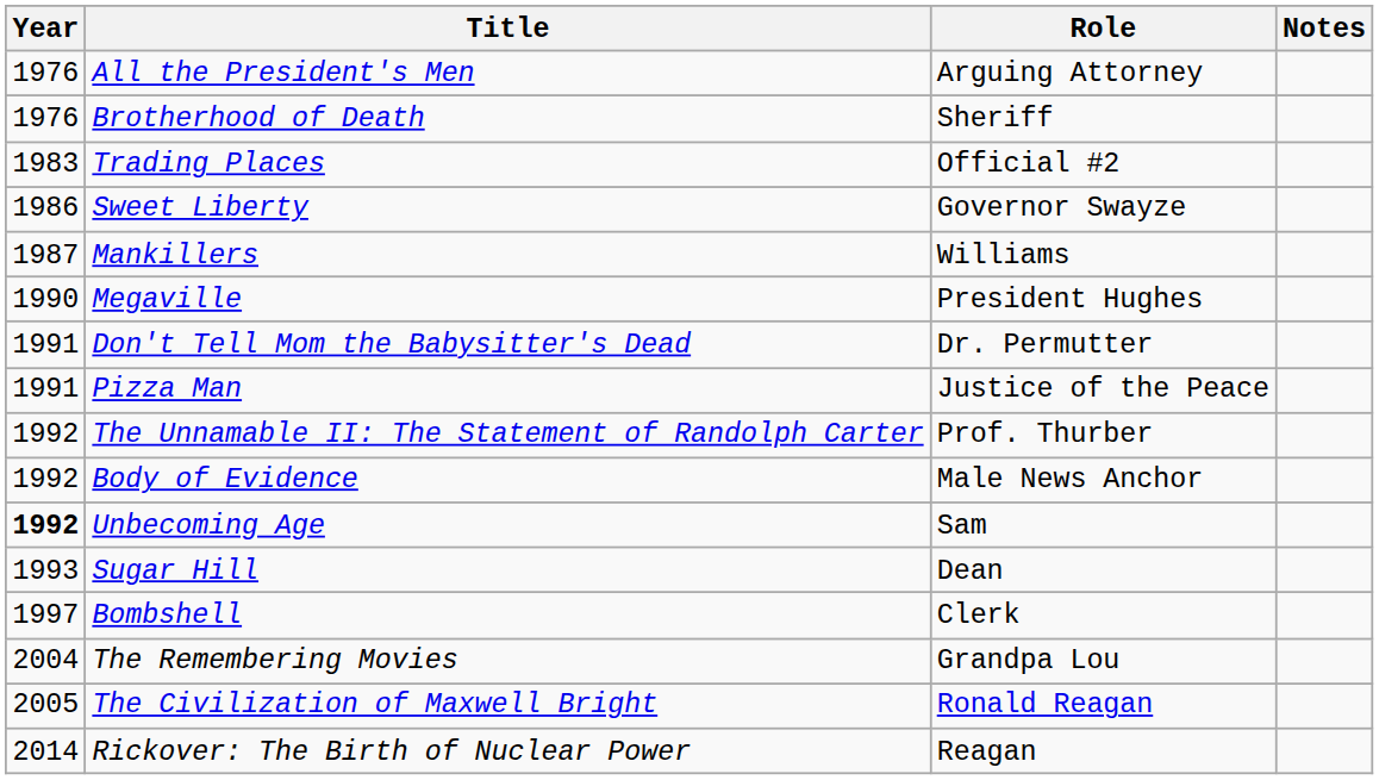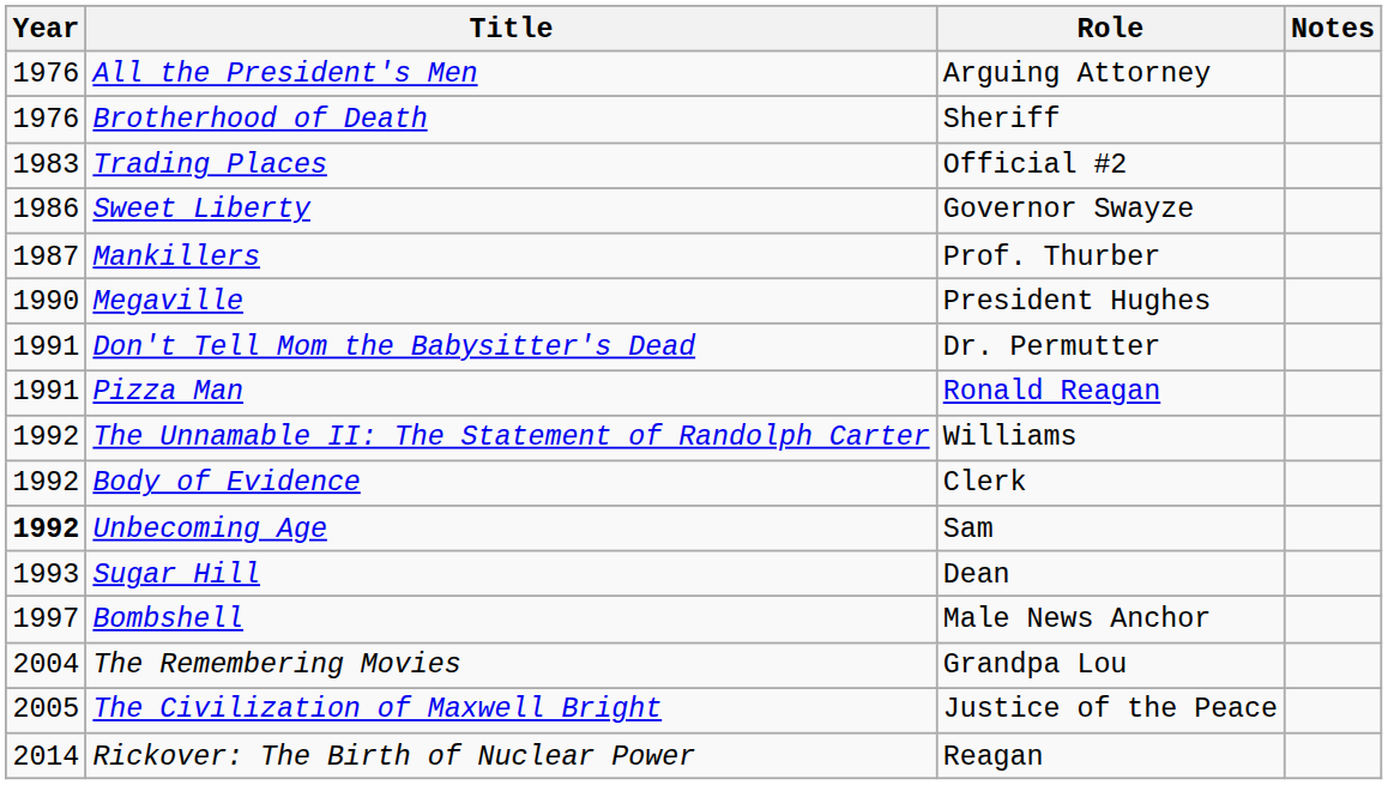 <table class="wikitable sortable">
 <tr>
 <th>Year</th>
 <th>Title</th>
 <th>Role</th>
 <th>Notes</th>
 </tr>
 <tr>
 <td>1976</td>
 <td><a href='#'><em>All the President's Men</em></a></td>
 <td>Arguing Attorney</td>
 <td></td>
 </tr>
 <tr>
 <td>1976</td>
 <td><em><a href='#'>Brotherhood of Death</a></em></td>
 <td>Sheriff</td>
 <td></td>
 </tr>
 <tr>
 <td>1983</td>
 <td><em><a href='#'>Trading Places</a></em></td>
 <td>Official #2</td>
 <td></td>
 </tr>
 <tr>
 <td>1986</td>
 <td><em><a href='#'>Sweet Liberty</a></em></td>
 <td>Governor Swayze</td>
 <td></td>
 </tr>
 <tr>
 <td>1987</td>
 <td><em><a href='#'>Mankillers</a></em></td>
-<td>Williams</td>
+<td>Prof. Thurber</td>
 <td></td>
 </tr>
 <tr>
 <td>1990</td>
 <td><em><a href='#'>Megaville</a></em></td>
 <td>President Hughes</td>
 <td></td>
 </tr>
 <tr>
 <td>1991</td>
 <td><em><a href='#'>Don't Tell Mom the Babysitter's Dead</a></em></td>
 <td>Dr. Permutter</td>
 <td></td>
 </tr>
 <tr>
 <td>1991</td>
 <td><a href='#'><em>Pizza Man</em></a></td>
-<td>Justice of the Peace</td>
+<td><a href='#'>Ronald Reagan</a></td>
 <td></td>
 </tr>
 <tr>
 <td>1992</td>
 <td><em><a href='#'>The Unnamable II: The Statement of Randolph Carter</a></em></td>
-<td>Prof. Thurber</td>
+<td>Williams</td>
 <td></td>
 </tr>
 <tr>
 <td>1992</td>
 <td><a href='#'><em>Body of Evidence</em></a></td>
-<td>Male News Anchor</td>
+<td>Clerk</td>
 <td></td>
 </tr>
 <tr>
 <td><strong>1992</strong></td>
 <td><em><a href='#'>Unbecoming Age</a></em></td>
 <td>Sam</td>
 <td></td>
 </tr>
 <tr>
 <td>1993</td>
 <td><a href='#'><em>Sugar Hill</em></a></td>
 <td>Dean</td>
 <td></td>
 </tr>
 <tr>
 <td>1997</td>
 <td><a href='#'><em>Bombshell</em></a></td>
-<td>Clerk</td>
+<td>Male News Anchor</td>
 <td></td>
 </tr>
 <tr>
 <td>2004</td>
 <td><em>The Remembering Movies</em></td>
 <td>Grandpa Lou</td>
 <td></td>
 </tr>
 <tr>
 <td>2005</td>
 <td><em><a href='#'>The Civilization of Maxwell Bright</a></em></td>
-<td><a href='#'>Ronald Reagan</a></td>
+<td>Justice of the Peace</td>
 <td></td>
 </tr>
 <tr>
 <td>2014</td>
 <td><em>Rickover: The Birth of Nuclear Power</em></td>
 <td>Reagan</td>
 <td></td>
 </tr>
 </table>
